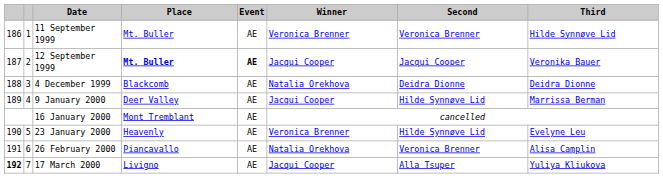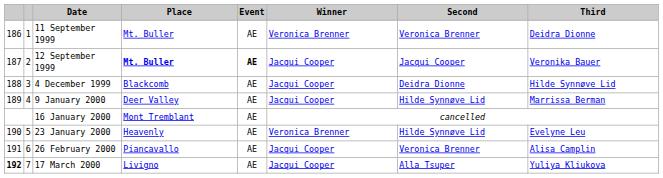 <table class="wikitable plainrowheaders" style="background:#fff; font-size:86%; line-height:16px; border:grey solid 1px; border-collapse:collapse;">
 <tr style="background:#ccc; text-align:center;">
 <th scope="col" style="background:#ccc; width=20 px;"></th>
 <th scope="col" style="background:#ccc; width=30 px;"></th>
 <th scope="col" style="background:#ccc; width:120px;">Date</th>
 <th scope="col" style="background:#ccc; width:160px;">Place</th>
 <th scope="col" style="background:#ccc; width:15px;">Event</th>
 <th scope="col" style="background:#ccc; width:185px;">Winner</th>
 <th scope="col" style="background:#ccc; width:185px;">Second</th>
 <th scope="col" style="background:#ccc; width:185px;">Third</th>
 </tr>
 <tr>
 <td align=center>186</td>
 <td align=center>1</td>
 <td>11 September 1999</td>
 <td> <a href='#'>Mt. Buller</a></td>
 <td align=center>AE</td>
 <td> <a href='#'>Veronica Brenner</a></td>
 <td> <a href='#'>Veronica Brenner</a></td>
-<td> <a href='#'>Hilde Synnøve Lid</a></td>
+<td> <a href='#'>Deidra Dionne</a></td>
 </tr>
 <tr>
 <td align=center>187</td>
 <td align=center>2</td>
 <td>12 September 1999</td>
 <td><strong> <a href='#'>Mt. Buller</a></strong></td>
 <td align=center><strong>AE</strong></td>
 <td> <a href='#'>Jacqui Cooper</a></td>
 <td> <a href='#'>Jacqui Cooper</a></td>
 <td> <a href='#'>Veronika Bauer</a></td>
 </tr>
 <tr>
 <td align=center>188</td>
 <td align=center>3</td>
 <td>4 December 1999</td>
 <td> <a href='#'>Blackcomb</a></td>
 <td align=center>AE</td>
-<td> <a href='#'>Natalia Orekhova</a></td>
+<td> <a href='#'>Jacqui Cooper</a></td>
 <td> <a href='#'>Deidra Dionne</a></td>
-<td> <a href='#'>Deidra Dionne</a></td>
+<td> <a href='#'>Hilde Synnøve Lid</a></td>
 </tr>
 <tr>
 <td align=center>189</td>
 <td align=center>4</td>
 <td>9 January 2000</td>
 <td> <a href='#'>Deer Valley</a></td>
 <td align=center>AE</td>
 <td> <a href='#'>Jacqui Cooper</a></td>
 <td> <a href='#'>Hilde Synnøve Lid</a></td>
 <td> <a href='#'>Marrissa Berman</a></td>
 </tr>
 <tr>
 <td colspan=2></td>
 <td>16 January 2000</td>
 <td> <a href='#'>Mont Tremblant</a></td>
 <td align=center>AE</td>
 <td colspan=3 align=center><em>cancelled</em></td>
 </tr>
 <tr>
 <td align=center>190</td>
 <td align=center>5</td>
 <td>23 January 2000</td>
 <td> <a href='#'>Heavenly</a></td>
 <td align=center>AE</td>
 <td> <a href='#'>Veronica Brenner</a></td>
 <td> <a href='#'>Hilde Synnøve Lid</a></td>
 <td> <a href='#'>Evelyne Leu</a></td>
 </tr>
 <tr>
 <td align=center>191</td>
 <td align=center>6</td>
 <td>26 February 2000</td>
 <td> <a href='#'>Piancavallo</a></td>
 <td align=center>AE</td>
-<td> <a href='#'>Natalia Orekhova</a></td>
+<td> <a href='#'>Jacqui Cooper</a></td>
 <td> <a href='#'>Veronica Brenner</a></td>
 <td> <a href='#'>Alisa Camplin</a></td>
 </tr>
 <tr>
 <td align=center><strong>192</strong></td>
 <td align=center>7</td>
 <td>17 March 2000</td>
 <td> <a href='#'>Livigno</a></td>
 <td align=center>AE</td>
 <td> <a href='#'>Jacqui Cooper</a></td>
 <td> <a href='#'>Alla Tsuper</a></td>
 <td> <a href='#'>Yuliya Kliukova</a></td>
 </tr>
 </table>
